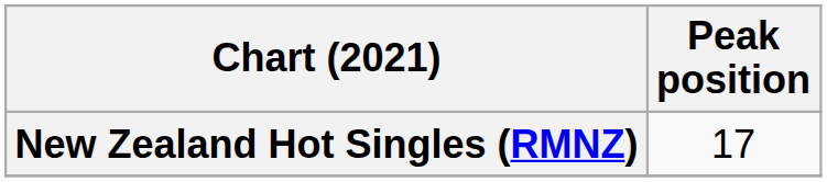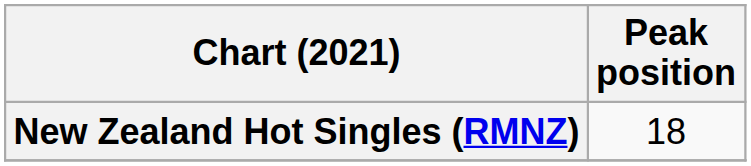 <table class="wikitable sortable plainrowheaders" style="text-align:center">
 <tr>
 <th scope="col">Chart (2021)</th>
 <th scope="col">Peak<br>position</th>
 </tr>
 <tr>
 <th scope="row">New Zealand Hot Singles (<a href='#'>RMNZ</a>)</th>
-<td>17</td>
+<td>18</td>
 </tr>
 <tr>
 </tr>
 </table>
